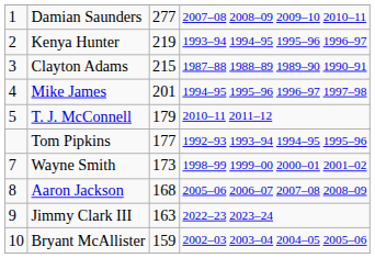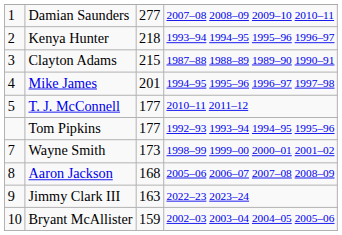 <table class="wikitable">
 <tr>
 </tr>
 <tr>
 <td>1</td>
 <td>Damian Saunders</td>
 <td>277</td>
 <td style="font-size:80%;"><a href='#'>2007–08</a> <a href='#'>2008–09</a> <a href='#'>2009–10</a> <a href='#'>2010–11</a></td>
 </tr>
 <tr>
 <td>2</td>
 <td>Kenya Hunter</td>
-<td>219</td>
+<td>218</td>
 <td style="font-size:80%;"><a href='#'>1993–94</a> <a href='#'>1994–95</a> <a href='#'>1995–96</a> <a href='#'>1996–97</a></td>
 </tr>
 <tr>
 <td>3</td>
 <td>Clayton Adams</td>
 <td>215</td>
 <td style="font-size:80%;"><a href='#'>1987–88</a> <a href='#'>1988–89</a> <a href='#'>1989–90</a> <a href='#'>1990–91</a></td>
 </tr>
 <tr>
 <td>4</td>
 <td><a href='#'>Mike James</a></td>
 <td>201</td>
 <td style="font-size:80%;"><a href='#'>1994–95</a> <a href='#'>1995–96</a> <a href='#'>1996–97</a> <a href='#'>1997–98</a></td>
 </tr>
 <tr>
 <td>5</td>
 <td><a href='#'>T. J. McConnell</a></td>
-<td>179</td>
+<td>177</td>
 <td style="font-size:80%;"><a href='#'>2010–11</a> <a href='#'>2011–12</a></td>
 </tr>
 <tr>
 <td></td>
 <td>Tom Pipkins</td>
 <td>177</td>
 <td style="font-size:80%;"><a href='#'>1992–93</a> <a href='#'>1993–94</a> <a href='#'>1994–95</a> <a href='#'>1995–96</a></td>
 </tr>
 <tr>
 <td>7</td>
 <td>Wayne Smith</td>
 <td>173</td>
 <td style="font-size:80%;"><a href='#'>1998–99</a> <a href='#'>1999–00</a> <a href='#'>2000–01</a> <a href='#'>2001–02</a></td>
 </tr>
 <tr>
 <td>8</td>
 <td><a href='#'>Aaron Jackson</a></td>
 <td>168</td>
 <td style="font-size:80%;"><a href='#'>2005–06</a> <a href='#'>2006–07</a> <a href='#'>2007–08</a> <a href='#'>2008–09</a></td>
 </tr>
 <tr>
 <td>9</td>
 <td>Jimmy Clark III</td>
 <td>163</td>
 <td style="font-size:80%;"><a href='#'>2022–23</a> <a href='#'>2023–24</a></td>
 </tr>
 <tr>
 <td>10</td>
 <td>Bryant McAllister</td>
 <td>159</td>
 <td style="font-size:80%;"><a href='#'>2002–03</a> <a href='#'>2003–04</a> <a href='#'>2004–05</a> <a href='#'>2005–06</a></td>
 </tr>
 </table>
